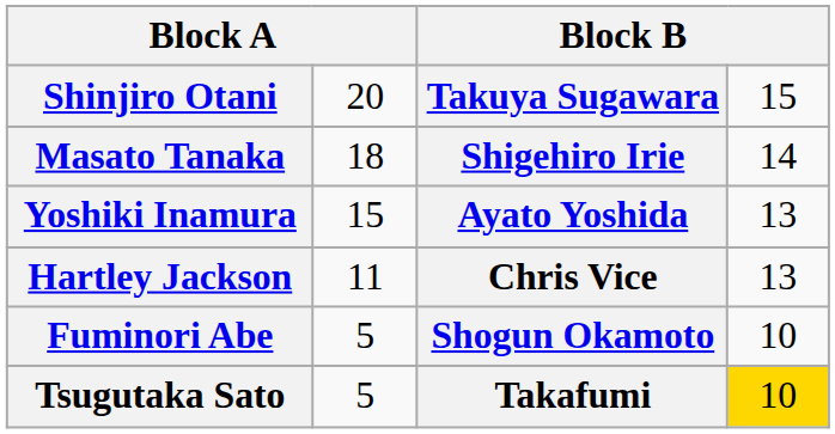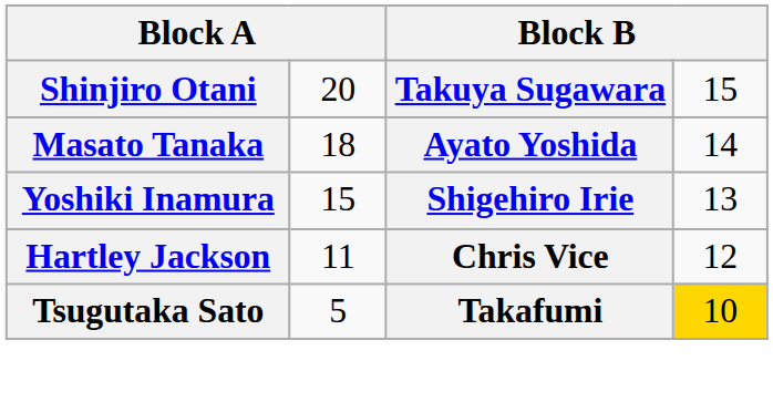 <table class="wikitable" style="margin: 1em auto 1em auto;text-align:center">
 <tr>
 <th colspan="2" style="width:50%">Block A</th>
 <th colspan="2" style="width:50%">Block B</th>
 </tr>
 <tr>
 <th><a href='#'>Shinjiro Otani</a></th>
 <td style="width:35px">20</td>
 <th><a href='#'>Takuya Sugawara</a></th>
 <td style="width:35px">15</td>
 </tr>
 <tr>
 <th><a href='#'>Masato Tanaka</a></th>
 <td>18</td>
-<th><a href='#'>Shigehiro Irie</a></th>
+<th><a href='#'>Ayato Yoshida</a></th>
 <td>14</td>
 </tr>
 <tr>
 <th><a href='#'>Yoshiki Inamura</a></th>
 <td>15</td>
-<th><a href='#'>Ayato Yoshida</a></th>
+<th><a href='#'>Shigehiro Irie</a></th>
 <td>13</td>
 </tr>
 <tr>
 <th><a href='#'>Hartley Jackson</a></th>
 <td>11</td>
 <th>Chris Vice</th>
-<td>13</td>
-</tr>
-<tr>
-<th><a href='#'>Fuminori Abe</a></th>
-<td>5</td>
-<th><a href='#'>Shogun Okamoto</a></th>
-<td>10</td>
+<td>12</td>
 </tr>
 <tr>
 <th>Tsugutaka Sato</th>
 <td>5</td>
 <th>Takafumi</th>
 <td style="background: gold;">10</td>
 </tr>
 </table>
